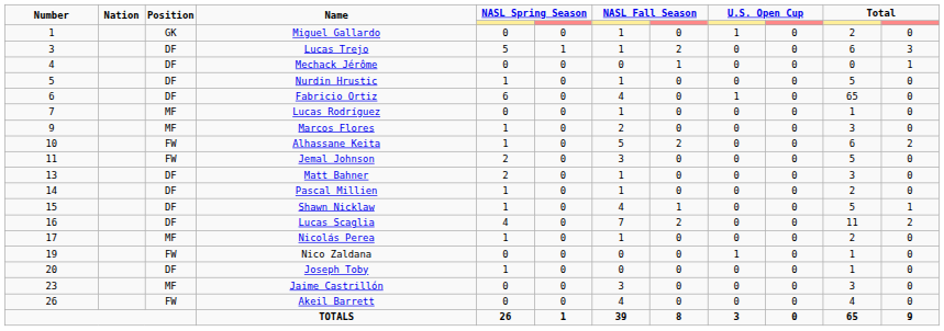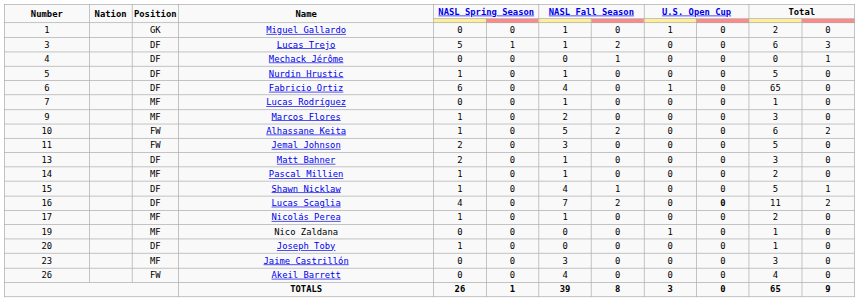 <table class="wikitable" style="text-align:center;">
 <tr>
 <td rowspan="2"  style="width:10%; text-align:center;"><strong>Number</strong></td>
 <td rowspan="2"  style="width:5%; text-align:center;"><strong>Nation</strong></td>
 <td rowspan="2"  style="width:5%; text-align:center;"><strong>Position</strong></td>
 <td rowspan="2"  style="width:30%; text-align:center;"><strong>Name</strong></td>
 <td colspan="2" style="text-align:center;"><strong><a href='#'>NASL Spring Season</a></strong></td>
 <td colspan="2" style="text-align:center;"><strong><a href='#'>NASL Fall Season</a></strong></td>
 <td colspan="2" style="text-align:center;"><strong><a href='#'>U.S. Open Cup</a></strong></td>
 <td colspan="2" style="text-align:center;"><strong>Total</strong></td>
 </tr>
 <tr>
 <th style="width:60px; background:#fe9;"></th>
 <th style="width:60px; background:#ff8888;"></th>
 <th style="width:60px; background:#fe9;"></th>
 <th style="width:60px; background:#ff8888;"></th>
 <th style="width:60px; background:#fe9;"></th>
 <th style="width:60px; background:#ff8888;"></th>
 <th style="width:60px; background:#fe9;"></th>
 <th style="width:60px; background:#ff8888;"></th>
 </tr>
 <tr>
 <td>1</td>
 <td></td>
 <td>GK</td>
 <td><a href='#'>Miguel Gallardo</a></td>
 <td>0</td>
 <td>0</td>
 <td>1</td>
 <td>0</td>
 <td>1</td>
 <td>0</td>
 <td>2</td>
 <td>0</td>
 </tr>
 <tr>
 <td>3</td>
 <td></td>
 <td>DF</td>
 <td><a href='#'>Lucas Trejo</a></td>
 <td>5</td>
 <td>1</td>
 <td>1</td>
 <td>2</td>
 <td>0</td>
 <td>0</td>
 <td>6</td>
 <td>3</td>
 </tr>
 <tr>
 <td>4</td>
 <td></td>
 <td>DF</td>
 <td><a href='#'>Mechack Jérôme</a></td>
 <td>0</td>
 <td>0</td>
 <td>0</td>
 <td>1</td>
 <td>0</td>
 <td>0</td>
 <td>0</td>
 <td>1</td>
 </tr>
 <tr>
 <td>5</td>
 <td></td>
 <td>DF</td>
 <td><a href='#'>Nurdin Hrustic</a></td>
 <td>1</td>
 <td>0</td>
 <td>1</td>
 <td>0</td>
 <td>0</td>
 <td>0</td>
 <td>5</td>
 <td>0</td>
 </tr>
 <tr>
 <td>6</td>
 <td></td>
 <td>DF</td>
 <td><a href='#'>Fabricio Ortiz</a></td>
 <td>6</td>
 <td>0</td>
 <td>4</td>
 <td>0</td>
 <td>1</td>
 <td>0</td>
 <td>65</td>
 <td>0</td>
 </tr>
 <tr>
 <td>7</td>
 <td></td>
 <td>MF</td>
 <td><a href='#'>Lucas Rodríguez</a></td>
 <td>0</td>
 <td>0</td>
 <td>1</td>
 <td>0</td>
 <td>0</td>
 <td>0</td>
 <td>1</td>
 <td>0</td>
 </tr>
 <tr>
 <td>9</td>
 <td></td>
 <td>MF</td>
 <td><a href='#'>Marcos Flores</a></td>
 <td>1</td>
 <td>0</td>
 <td>2</td>
 <td>0</td>
 <td>0</td>
 <td>0</td>
 <td>3</td>
 <td>0</td>
 </tr>
 <tr>
 <td>10</td>
 <td></td>
 <td>FW</td>
 <td><a href='#'>Alhassane Keita</a></td>
 <td>1</td>
 <td>0</td>
 <td>5</td>
 <td>2</td>
 <td>0</td>
 <td>0</td>
 <td>6</td>
 <td>2</td>
 </tr>
 <tr>
 <td>11</td>
 <td></td>
 <td>FW</td>
 <td><a href='#'>Jemal Johnson</a></td>
 <td>2</td>
 <td>0</td>
 <td>3</td>
 <td>0</td>
 <td>0</td>
 <td>0</td>
 <td>5</td>
 <td>0</td>
 </tr>
 <tr>
 <td>13</td>
 <td></td>
 <td>DF</td>
 <td><a href='#'>Matt Bahner</a></td>
 <td>2</td>
 <td>0</td>
 <td>1</td>
 <td>0</td>
 <td>0</td>
 <td>0</td>
 <td>3</td>
 <td>0</td>
 </tr>
 <tr>
 <td>14</td>
 <td></td>
-<td>DF</td>
+<td>MF</td>
 <td><a href='#'>Pascal Millien</a></td>
 <td>1</td>
 <td>0</td>
 <td>1</td>
 <td>0</td>
 <td>0</td>
 <td>0</td>
 <td>2</td>
 <td>0</td>
 </tr>
 <tr>
 <td>15</td>
 <td></td>
 <td>DF</td>
 <td><a href='#'>Shawn Nicklaw</a></td>
 <td>1</td>
 <td>0</td>
 <td>4</td>
 <td>1</td>
 <td>0</td>
 <td>0</td>
 <td>5</td>
 <td>1</td>
 </tr>
 <tr>
 <td>16</td>
 <td></td>
 <td>DF</td>
 <td><a href='#'>Lucas Scaglia</a></td>
 <td>4</td>
 <td>0</td>
 <td>7</td>
 <td>2</td>
 <td>0</td>
-<td>0</td>
+<td><strong>0</strong></td>
 <td>11</td>
 <td>2</td>
 </tr>
 <tr>
 <td>17</td>
 <td></td>
 <td>MF</td>
 <td><a href='#'>Nicolás Perea</a></td>
 <td>1</td>
 <td>0</td>
 <td>1</td>
 <td>0</td>
 <td>0</td>
 <td>0</td>
 <td>2</td>
 <td>0</td>
 </tr>
 <tr>
 <td>19</td>
 <td></td>
-<td>FW</td>
+<td>MF</td>
 <td>Nico Zaldana</td>
 <td>0</td>
 <td>0</td>
 <td>0</td>
 <td>0</td>
 <td>1</td>
 <td>0</td>
 <td>1</td>
 <td>0</td>
 </tr>
 <tr>
 <td>20</td>
 <td></td>
 <td>DF</td>
 <td><a href='#'>Joseph Toby</a></td>
 <td>1</td>
 <td>0</td>
 <td>0</td>
 <td>0</td>
 <td>0</td>
 <td>0</td>
 <td>1</td>
 <td>0</td>
 </tr>
 <tr>
 <td>23</td>
 <td></td>
 <td>MF</td>
 <td><a href='#'>Jaime Castrillón</a></td>
 <td>0</td>
 <td>0</td>
 <td>3</td>
 <td>0</td>
 <td>0</td>
 <td>0</td>
 <td>3</td>
 <td>0</td>
 </tr>
 <tr>
 <td>26</td>
 <td></td>
 <td>FW</td>
 <td><a href='#'>Akeil Barrett</a></td>
 <td>0</td>
 <td>0</td>
 <td>4</td>
 <td>0</td>
 <td>0</td>
 <td>0</td>
 <td>4</td>
 <td>0</td>
 </tr>
 <tr>
 <td colspan="3"></td>
 <td><strong>TOTALS</strong></td>
 <td><strong>26</strong></td>
 <td><strong>1</strong></td>
 <td><strong>39</strong></td>
 <td><strong>8</strong></td>
 <td><strong>3</strong></td>
 <td><strong>0</strong></td>
 <td><strong>65</strong></td>
 <td><strong>9</strong></td>
 </tr>
 </table>
